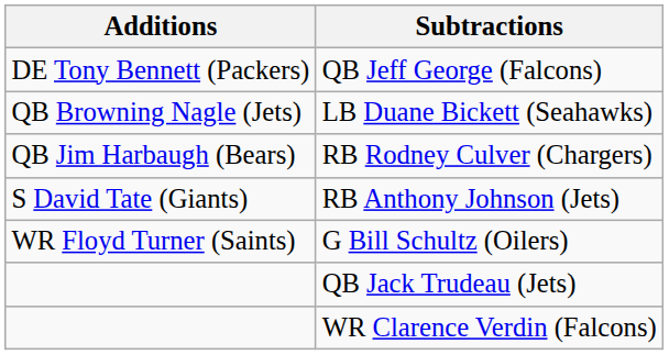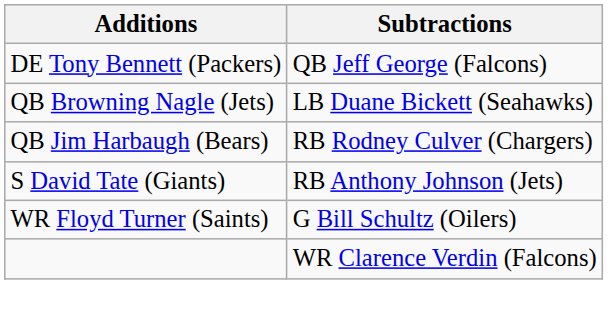 <table class="wikitable">
 <tr>
 <th>Additions</th>
 <th>Subtractions</th>
 </tr>
 <tr>
 <td>DE <a href='#'>Tony Bennett</a> (Packers)</td>
 <td>QB <a href='#'>Jeff George</a> (Falcons)</td>
 </tr>
 <tr>
 <td>QB <a href='#'>Browning Nagle</a> (Jets)</td>
 <td>LB <a href='#'>Duane Bickett</a> (Seahawks)</td>
 </tr>
 <tr>
 <td>QB <a href='#'>Jim Harbaugh</a> (Bears)</td>
 <td>RB <a href='#'>Rodney Culver</a> (Chargers)</td>
 </tr>
 <tr>
 <td>S <a href='#'>David Tate</a> (Giants)</td>
 <td>RB <a href='#'>Anthony Johnson</a> (Jets)</td>
 </tr>
 <tr>
 <td>WR <a href='#'>Floyd Turner</a> (Saints)</td>
 <td>G <a href='#'>Bill Schultz</a> (Oilers)</td>
 </tr>
 <tr>
 <td></td>
-<td>QB <a href='#'>Jack Trudeau</a> (Jets)</td>
-</tr>
-<tr>
-<td></td>
 <td>WR <a href='#'>Clarence Verdin</a> (Falcons)</td>
 </tr>
 </table>
